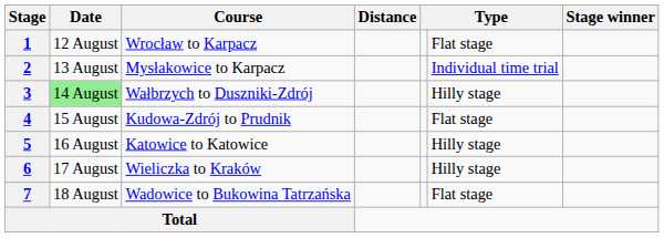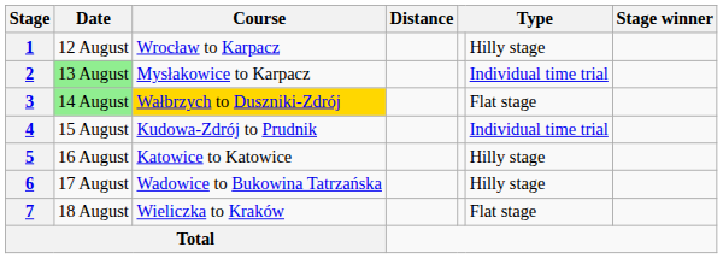 <table class="wikitable">
 <tr>
 <th scope="col">Stage</th>
 <th scope="col">Date</th>
 <th scope="col">Course</th>
 <th scope="col">Distance</th>
 <th colspan="2" scope="col">Type</th>
 <th scope="col">Stage winner</th>
 </tr>
 <tr>
 <th scope="row" style="text-align:center;"><a href='#'>1</a></th>
 <td style="text-align:center;">12 August</td>
 <td><a href='#'>Wrocław</a> to <a href='#'>Karpacz</a></td>
 <td style="text-align:center;"></td>
 <td></td>
-<td>Flat stage</td>
+<td>Hilly stage</td>
 <td></td>
 </tr>
 <tr>
 <th scope="row" style="text-align:center;"><a href='#'>2</a></th>
-<td style="text-align:center;">13 August</td>
+<td style="background: lightgreen; text-align:center;">13 August</td>
 <td><a href='#'>Mysłakowice</a> to Karpacz</td>
 <td style="text-align:center;"></td>
 <td></td>
 <td><a href='#'>Individual time trial</a></td>
 <td></td>
 </tr>
 <tr>
 <th scope="row" style="text-align:center;"><a href='#'>3</a></th>
 <td style="background: lightgreen; text-align:center;">14 August</td>
-<td><a href='#'>Wałbrzych</a> to <a href='#'>Duszniki-Zdrój</a></td>
+<td style="background: gold;"><a href='#'>Wałbrzych</a> to <a href='#'>Duszniki-Zdrój</a></td>
 <td style="text-align:center;"></td>
 <td></td>
-<td>Hilly stage</td>
+<td>Flat stage</td>
 <td></td>
 </tr>
 <tr>
 <th scope="row" style="text-align:center;"><a href='#'>4</a></th>
 <td style="text-align:center;">15 August</td>
 <td><a href='#'>Kudowa-Zdrój</a> to <a href='#'>Prudnik</a></td>
 <td style="text-align:center;"></td>
 <td></td>
-<td>Flat stage</td>
+<td><a href='#'>Individual time trial</a></td>
 <td></td>
 </tr>
 <tr>
 <th scope="row" style="text-align:center;"><a href='#'>5</a></th>
 <td style="text-align:center;">16 August</td>
 <td><a href='#'>Katowice</a> to Katowice</td>
 <td style="text-align:center;"></td>
 <td></td>
 <td>Hilly stage</td>
 <td></td>
 </tr>
 <tr>
 <th scope="row" style="text-align:center;"><a href='#'>6</a></th>
 <td style="text-align:center;">17 August</td>
-<td><a href='#'>Wieliczka</a> to <a href='#'>Kraków</a></td>
+<td><a href='#'>Wadowice</a> to <a href='#'>Bukowina Tatrzańska</a></td>
 <td style="text-align:center;"></td>
 <td></td>
 <td>Hilly stage</td>
 <td></td>
 </tr>
 <tr>
 <th scope="row" style="text-align:center;"><a href='#'>7</a></th>
 <td style="text-align:center;">18 August</td>
-<td><a href='#'>Wadowice</a> to <a href='#'>Bukowina Tatrzańska</a></td>
+<td><a href='#'>Wieliczka</a> to <a href='#'>Kraków</a></td>
 <td style="text-align:center;"></td>
 <td></td>
 <td>Flat stage</td>
 <td></td>
 </tr>
 <tr>
 <th colspan="3">Total</th>
 <td colspan="4" style="text-align:center;"></td>
 </tr>
 </table>
